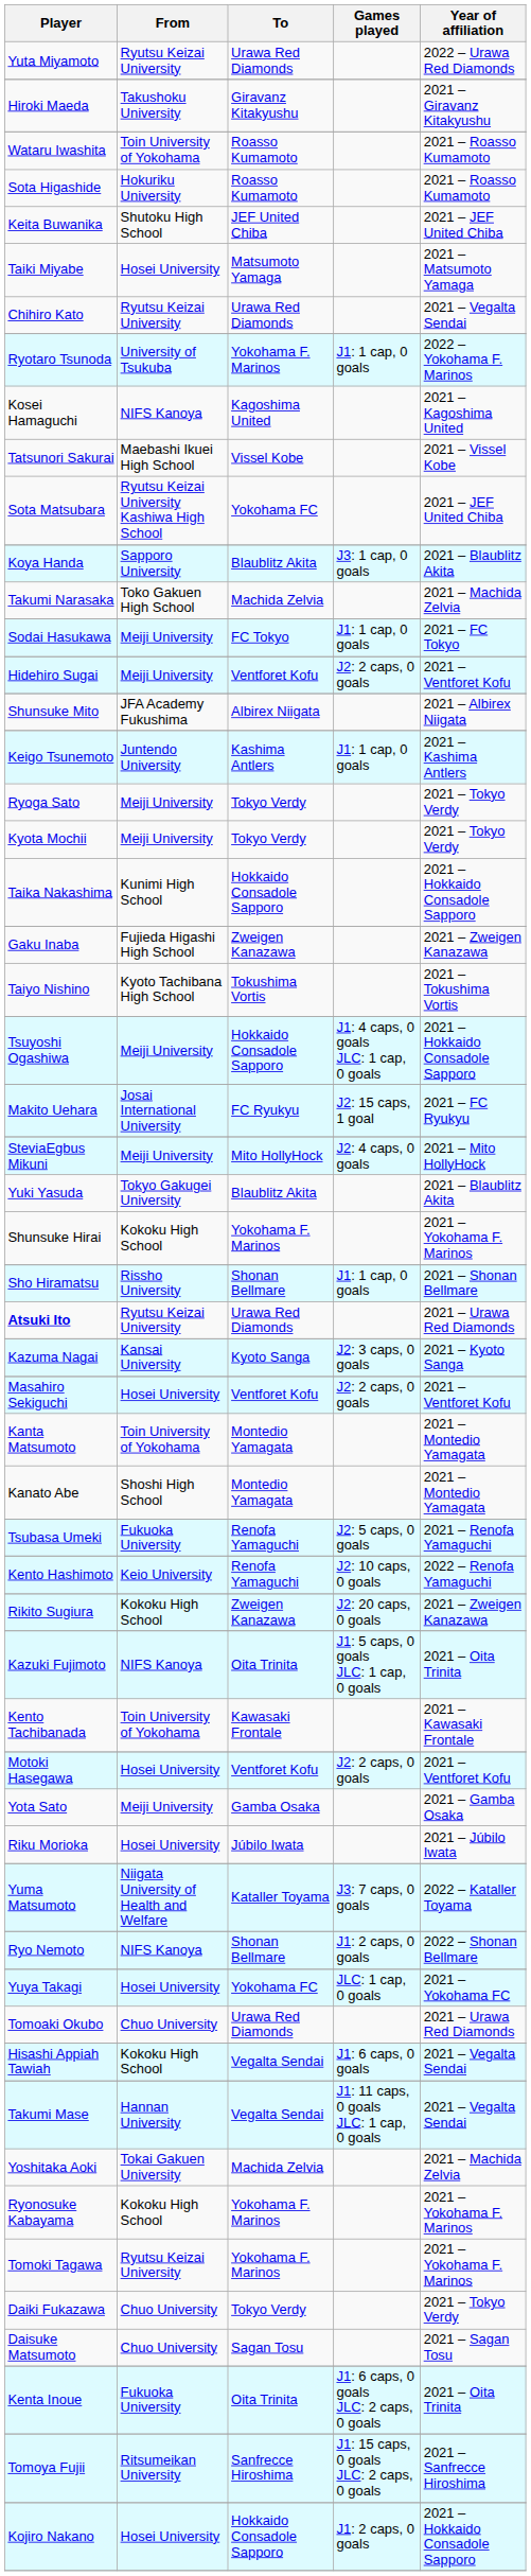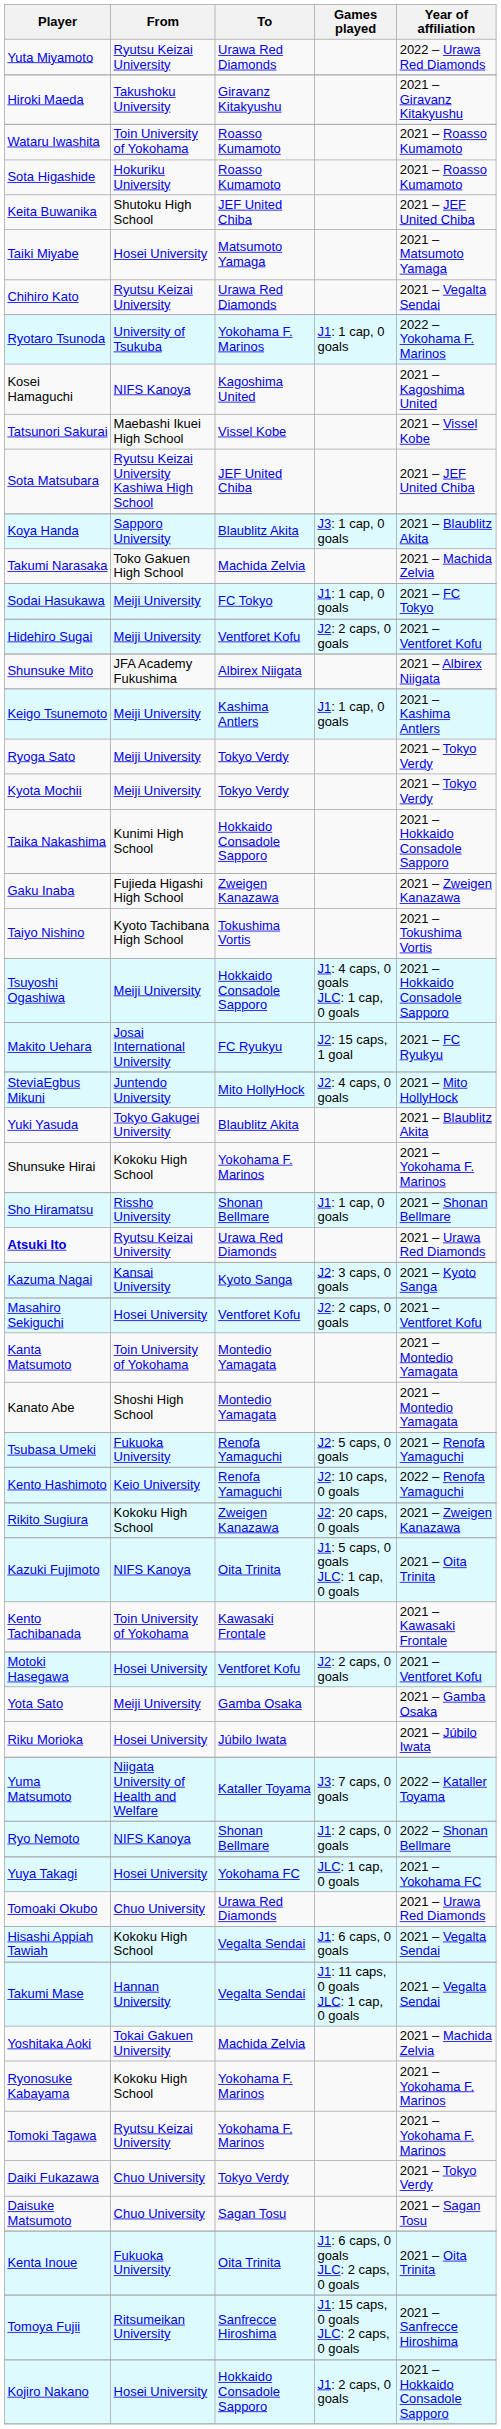 <table class="wikitable sortable mw-collapsible" style="text-align:left;">
 <tr>
 <th width=250px>Player</th>
 <th width=250px>From</th>
 <th width=250px>To</th>
 <th width=250px>Games played</th>
 <th width=250px>Year of affiliation</th>
 </tr>
 <tr>
 <td><a href='#'>Yuta Miyamoto</a></td>
 <td><a href='#'>Ryutsu Keizai University</a></td>
 <td><a href='#'>Urawa Red Diamonds</a></td>
 <td></td>
 <td>2022 – <a href='#'>Urawa Red Diamonds</a></td>
 </tr>
 <tr>
 </tr>
 <tr>
 <td><a href='#'>Hiroki Maeda</a></td>
 <td><a href='#'>Takushoku University</a></td>
 <td><a href='#'>Giravanz Kitakyushu</a></td>
 <td></td>
 <td>2021 – <a href='#'>Giravanz Kitakyushu</a></td>
 </tr>
 <tr>
 </tr>
 <tr>
 <td><a href='#'>Wataru Iwashita</a></td>
 <td><a href='#'>Toin University of Yokohama</a></td>
 <td><a href='#'>Roasso Kumamoto</a></td>
 <td></td>
 <td>2021 – <a href='#'>Roasso Kumamoto</a></td>
 </tr>
 <tr>
 <td><a href='#'>Sota Higashide</a></td>
 <td><a href='#'>Hokuriku University</a></td>
 <td><a href='#'>Roasso Kumamoto</a></td>
 <td></td>
 <td>2021 – <a href='#'>Roasso Kumamoto</a></td>
 </tr>
 <tr>
 <td><a href='#'>Keita Buwanika</a></td>
 <td>Shutoku High School</td>
 <td><a href='#'>JEF United Chiba</a></td>
 <td></td>
 <td>2021 – <a href='#'>JEF United Chiba</a></td>
 </tr>
 <tr>
 <td><a href='#'>Taiki Miyabe</a></td>
 <td><a href='#'>Hosei University</a></td>
 <td><a href='#'>Matsumoto Yamaga</a></td>
 <td></td>
 <td>2021 – <a href='#'>Matsumoto Yamaga</a></td>
 </tr>
 <tr>
 <td><a href='#'>Chihiro Kato</a></td>
 <td><a href='#'>Ryutsu Keizai University</a></td>
 <td><a href='#'>Urawa Red Diamonds</a></td>
 <td></td>
 <td>2021 – <a href='#'>Vegalta Sendai</a></td>
 </tr>
 <tr>
 </tr>
 <tr style="background:#DDFBFF;">
 <td><a href='#'>Ryotaro Tsunoda</a></td>
 <td><a href='#'>University of Tsukuba</a></td>
 <td><a href='#'>Yokohama F. Marinos</a></td>
 <td><a href='#'>J1</a>: 1 cap, 0 goals</td>
 <td>2022 – <a href='#'>Yokohama F. Marinos</a></td>
 </tr>
 <tr>
 <td>Kosei Hamaguchi</td>
 <td><a href='#'>NIFS Kanoya</a></td>
 <td><a href='#'>Kagoshima United</a></td>
 <td></td>
 <td>2021 – <a href='#'>Kagoshima United</a></td>
 </tr>
 <tr>
 <td><a href='#'>Tatsunori Sakurai</a></td>
 <td>Maebashi Ikuei High School</td>
 <td><a href='#'>Vissel Kobe</a></td>
 <td></td>
 <td>2021 – <a href='#'>Vissel Kobe</a></td>
 </tr>
 <tr>
 <td><a href='#'>Sota Matsubara</a></td>
 <td><a href='#'>Ryutsu Keizai University Kashiwa High School</a></td>
-<td><a href='#'>Yokohama FC</a></td>
+<td><a href='#'>JEF United Chiba</a></td>
 <td></td>
 <td>2021 – <a href='#'>JEF United Chiba</a></td>
 </tr>
 <tr>
 </tr>
 <tr style="background:#DDFBFF;">
 <td><a href='#'>Koya Handa</a></td>
 <td><a href='#'>Sapporo University</a></td>
 <td><a href='#'>Blaublitz Akita</a></td>
 <td><a href='#'>J3</a>: 1 cap, 0 goals</td>
 <td>2021 – <a href='#'>Blaublitz Akita</a></td>
 </tr>
 <tr>
 <td><a href='#'>Takumi Narasaka</a></td>
 <td>Toko Gakuen High School</td>
 <td><a href='#'>Machida Zelvia</a></td>
 <td></td>
 <td>2021 – <a href='#'>Machida Zelvia</a></td>
 </tr>
 <tr>
 </tr>
 <tr style="background:#DDFBFF;">
 <td><a href='#'>Sodai Hasukawa</a></td>
 <td><a href='#'>Meiji University</a></td>
 <td><a href='#'>FC Tokyo</a></td>
 <td><a href='#'>J1</a>: 1 cap, 0 goals</td>
 <td>2021 – <a href='#'>FC Tokyo</a></td>
 </tr>
 <tr>
 </tr>
 <tr style="background:#DDFBFF;">
 <td><a href='#'>Hidehiro Sugai</a></td>
 <td><a href='#'>Meiji University</a></td>
 <td><a href='#'>Ventforet Kofu</a></td>
 <td><a href='#'>J2</a>: 2 caps, 0 goals</td>
 <td>2021 – <a href='#'>Ventforet Kofu</a></td>
 </tr>
 <tr>
 </tr>
 <tr>
 <td><a href='#'>Shunsuke Mito</a></td>
 <td>JFA Academy Fukushima</td>
 <td><a href='#'>Albirex Niigata</a></td>
 <td></td>
 <td>2021 – <a href='#'>Albirex Niigata</a></td>
 </tr>
 <tr>
 </tr>
 <tr style="background:#DDFBFF;">
 <td><a href='#'>Keigo Tsunemoto</a></td>
-<td><a href='#'>Juntendo University</a></td>
+<td><a href='#'>Meiji University</a></td>
 <td><a href='#'>Kashima Antlers</a></td>
 <td><a href='#'>J1</a>: 1 cap, 0 goals</td>
 <td>2021 – <a href='#'>Kashima Antlers</a></td>
 </tr>
 <tr>
 <td><a href='#'>Ryoga Sato</a></td>
 <td><a href='#'>Meiji University</a></td>
 <td><a href='#'>Tokyo Verdy</a></td>
 <td></td>
 <td>2021 – <a href='#'>Tokyo Verdy</a></td>
 </tr>
 <tr>
 <td><a href='#'>Kyota Mochii</a></td>
 <td><a href='#'>Meiji University</a></td>
 <td><a href='#'>Tokyo Verdy</a></td>
 <td></td>
 <td>2021 – <a href='#'>Tokyo Verdy</a></td>
 </tr>
 <tr>
 <td><a href='#'>Taika Nakashima</a></td>
 <td>Kunimi High School</td>
 <td><a href='#'>Hokkaido Consadole Sapporo</a></td>
 <td></td>
 <td>2021 – <a href='#'>Hokkaido Consadole Sapporo</a></td>
 </tr>
 <tr>
 </tr>
 <tr>
 <td><a href='#'>Gaku Inaba</a></td>
 <td>Fujieda Higashi High School</td>
 <td><a href='#'>Zweigen Kanazawa</a></td>
 <td></td>
 <td>2021 – <a href='#'>Zweigen Kanazawa</a></td>
 </tr>
 <tr>
 <td><a href='#'>Taiyo Nishino</a></td>
 <td>Kyoto Tachibana High School</td>
 <td><a href='#'>Tokushima Vortis</a></td>
 <td></td>
 <td>2021 – <a href='#'>Tokushima Vortis</a></td>
 </tr>
 <tr>
 </tr>
 <tr style="background:#DDFBFF;">
 <td><a href='#'>Tsuyoshi Ogashiwa</a></td>
 <td><a href='#'>Meiji University</a></td>
 <td><a href='#'>Hokkaido Consadole Sapporo</a></td>
 <td><a href='#'>J1</a>: 4 caps, 0 goals<br><a href='#'>JLC</a>: 1 cap, 0 goals</td>
 <td>2021 – <a href='#'>Hokkaido Consadole Sapporo</a></td>
 </tr>
 <tr>
 </tr>
 <tr style="background:#DDFBFF;">
 <td><a href='#'>Makito Uehara</a></td>
 <td><a href='#'>Josai International University</a></td>
 <td><a href='#'>FC Ryukyu</a></td>
 <td><a href='#'>J2</a>: 15 caps, 1 goal</td>
 <td>2021 – <a href='#'>FC Ryukyu</a></td>
 </tr>
 <tr>
 </tr>
 <tr style="background:#DDFBFF;">
 <td><a href='#'>SteviaEgbus Mikuni</a></td>
-<td><a href='#'>Meiji University</a></td>
+<td><a href='#'>Juntendo University</a></td>
 <td><a href='#'>Mito HollyHock</a></td>
 <td><a href='#'>J2</a>: 4 caps, 0 goals</td>
 <td>2021 – <a href='#'>Mito HollyHock</a></td>
 </tr>
 <tr>
 <td><a href='#'>Yuki Yasuda</a></td>
 <td><a href='#'>Tokyo Gakugei University</a></td>
 <td><a href='#'>Blaublitz Akita</a></td>
 <td></td>
 <td>2021 – <a href='#'>Blaublitz Akita</a></td>
 </tr>
 <tr>
 <td>Shunsuke Hirai</td>
 <td>Kokoku High School</td>
 <td><a href='#'>Yokohama F. Marinos</a></td>
 <td></td>
 <td>2021 – <a href='#'>Yokohama F. Marinos</a></td>
 </tr>
 <tr>
 </tr>
 <tr style="background:#DDFBFF;">
 <td><a href='#'>Sho Hiramatsu</a></td>
 <td><a href='#'>Rissho University</a></td>
 <td><a href='#'>Shonan Bellmare</a></td>
 <td><a href='#'>J1</a>: 1 cap, 0 goals</td>
 <td>2021 – <a href='#'>Shonan Bellmare</a></td>
 </tr>
 <tr>
 <td><strong><a href='#'>Atsuki Ito</a></strong></td>
 <td><a href='#'>Ryutsu Keizai University</a></td>
 <td><a href='#'>Urawa Red Diamonds</a></td>
 <td></td>
 <td>2021 – <a href='#'>Urawa Red Diamonds</a></td>
 </tr>
 <tr>
 </tr>
 <tr style="background:#DDFBFF;">
 <td><a href='#'>Kazuma Nagai</a></td>
 <td><a href='#'>Kansai University</a></td>
 <td><a href='#'>Kyoto Sanga</a></td>
 <td><a href='#'>J2</a>: 3 caps, 0 goals</td>
 <td>2021 – <a href='#'>Kyoto Sanga</a></td>
 </tr>
 <tr>
 </tr>
 <tr style="background:#DDFBFF;">
 <td><a href='#'>Masahiro Sekiguchi</a></td>
 <td><a href='#'>Hosei University</a></td>
 <td><a href='#'>Ventforet Kofu</a></td>
 <td><a href='#'>J2</a>: 2 caps, 0 goals</td>
 <td>2021 – <a href='#'>Ventforet Kofu</a></td>
 </tr>
 <tr>
 <td><a href='#'>Kanta Matsumoto</a></td>
 <td><a href='#'>Toin University of Yokohama</a></td>
 <td><a href='#'>Montedio Yamagata</a></td>
 <td></td>
 <td>2021 – <a href='#'>Montedio Yamagata</a></td>
 </tr>
 <tr>
 <td>Kanato Abe</td>
 <td>Shoshi High School</td>
 <td><a href='#'>Montedio Yamagata</a></td>
 <td></td>
 <td>2021 – <a href='#'>Montedio Yamagata</a></td>
 </tr>
 <tr>
 </tr>
 <tr style="background:#DDFBFF;">
 <td><a href='#'>Tsubasa Umeki</a></td>
 <td><a href='#'>Fukuoka University</a></td>
 <td><a href='#'>Renofa Yamaguchi</a></td>
 <td><a href='#'>J2</a>: 5 caps, 0 goals</td>
 <td>2021 – <a href='#'>Renofa Yamaguchi</a></td>
 </tr>
 <tr>
 </tr>
 <tr style="background:#DDFBFF;">
 <td><a href='#'>Kento Hashimoto</a></td>
 <td><a href='#'>Keio University</a></td>
 <td><a href='#'>Renofa Yamaguchi</a></td>
 <td><a href='#'>J2</a>: 10 caps, 0 goals</td>
 <td>2022 – <a href='#'>Renofa Yamaguchi</a></td>
 </tr>
 <tr>
 </tr>
 <tr style="background:#DDFBFF;">
 <td><a href='#'>Rikito Sugiura</a></td>
 <td>Kokoku High School</td>
 <td><a href='#'>Zweigen Kanazawa</a></td>
 <td><a href='#'>J2</a>: 20 caps, 0 goals</td>
 <td>2021 – <a href='#'>Zweigen Kanazawa</a></td>
 </tr>
 <tr>
 </tr>
 <tr style="background:#DDFBFF;">
 <td><a href='#'>Kazuki Fujimoto</a></td>
 <td><a href='#'>NIFS Kanoya</a></td>
 <td><a href='#'>Oita Trinita</a></td>
 <td><a href='#'>J1</a>: 5 caps, 0 goals<br><a href='#'>JLC</a>: 1 cap, 0 goals</td>
 <td>2021 – <a href='#'>Oita Trinita</a></td>
 </tr>
 <tr>
 <td><a href='#'>Kento Tachibanada</a></td>
 <td><a href='#'>Toin University of Yokohama</a></td>
 <td><a href='#'>Kawasaki Frontale</a></td>
 <td></td>
 <td>2021 – <a href='#'>Kawasaki Frontale</a></td>
 </tr>
 <tr>
 </tr>
 <tr style="background:#DDFBFF;">
 <td><a href='#'>Motoki Hasegawa</a></td>
 <td><a href='#'>Hosei University</a></td>
 <td><a href='#'>Ventforet Kofu</a></td>
 <td><a href='#'>J2</a>: 2 caps, 0 goals</td>
 <td>2021 – <a href='#'>Ventforet Kofu</a></td>
 </tr>
 <tr>
 <td><a href='#'>Yota Sato</a></td>
 <td><a href='#'>Meiji University</a></td>
 <td><a href='#'>Gamba Osaka</a></td>
 <td></td>
 <td>2021 – <a href='#'>Gamba Osaka</a></td>
 </tr>
 <tr>
 <td><a href='#'>Riku Morioka</a></td>
 <td><a href='#'>Hosei University</a></td>
 <td><a href='#'>Júbilo Iwata</a></td>
 <td></td>
 <td>2021 – <a href='#'>Júbilo Iwata</a></td>
 </tr>
 <tr>
 </tr>
 <tr style="background:#DDFBFF;">
 <td><a href='#'>Yuma Matsumoto</a></td>
 <td><a href='#'>Niigata University of Health and Welfare</a></td>
 <td><a href='#'>Kataller Toyama</a></td>
 <td><a href='#'>J3</a>: 7 caps, 0 goals</td>
 <td>2022 – <a href='#'>Kataller Toyama</a></td>
 </tr>
 <tr>
 </tr>
 <tr style="background:#DDFBFF;">
 <td><a href='#'>Ryo Nemoto</a></td>
 <td><a href='#'>NIFS Kanoya</a></td>
 <td><a href='#'>Shonan Bellmare</a></td>
 <td><a href='#'>J1</a>: 2 caps, 0 goals</td>
 <td>2022 – <a href='#'>Shonan Bellmare</a></td>
 </tr>
 <tr>
 </tr>
 <tr style="background:#DDFBFF;">
 <td><a href='#'>Yuya Takagi</a></td>
 <td><a href='#'>Hosei University</a></td>
 <td><a href='#'>Yokohama FC</a></td>
 <td><a href='#'>JLC</a>: 1 cap, 0 goals</td>
 <td>2021 – <a href='#'>Yokohama FC</a></td>
 </tr>
 <tr>
 <td><a href='#'>Tomoaki Okubo</a></td>
 <td><a href='#'>Chuo University</a></td>
 <td><a href='#'>Urawa Red Diamonds</a></td>
 <td></td>
 <td>2021 – <a href='#'>Urawa Red Diamonds</a></td>
 </tr>
 <tr>
 </tr>
 <tr style="background:#DDFBFF;">
 <td><a href='#'>Hisashi Appiah Tawiah</a></td>
 <td>Kokoku High School</td>
 <td><a href='#'>Vegalta Sendai</a></td>
 <td><a href='#'>J1</a>: 6 caps, 0 goals</td>
 <td>2021 – <a href='#'>Vegalta Sendai</a></td>
 </tr>
 <tr>
 </tr>
 <tr style="background:#DDFBFF;">
 <td><a href='#'>Takumi Mase</a></td>
 <td><a href='#'>Hannan University</a></td>
 <td><a href='#'>Vegalta Sendai</a></td>
 <td><a href='#'>J1</a>: 11 caps, 0 goals<br><a href='#'>JLC</a>: 1 cap, 0 goals</td>
 <td>2021 – <a href='#'>Vegalta Sendai</a></td>
 </tr>
 <tr>
 <td><a href='#'>Yoshitaka Aoki</a></td>
 <td><a href='#'>Tokai Gakuen University</a></td>
 <td><a href='#'>Machida Zelvia</a></td>
 <td></td>
 <td>2021 – <a href='#'>Machida Zelvia</a></td>
 </tr>
 <tr>
 <td><a href='#'>Ryonosuke Kabayama</a></td>
 <td>Kokoku High School</td>
 <td><a href='#'>Yokohama F. Marinos</a></td>
 <td></td>
 <td>2021 – <a href='#'>Yokohama F. Marinos</a></td>
 </tr>
 <tr>
 <td><a href='#'>Tomoki Tagawa</a></td>
 <td><a href='#'>Ryutsu Keizai University</a></td>
 <td><a href='#'>Yokohama F. Marinos</a></td>
 <td></td>
 <td>2021 – <a href='#'>Yokohama F. Marinos</a></td>
 </tr>
 <tr>
 <td><a href='#'>Daiki Fukazawa</a></td>
 <td><a href='#'>Chuo University</a></td>
 <td><a href='#'>Tokyo Verdy</a></td>
 <td></td>
 <td>2021 – <a href='#'>Tokyo Verdy</a></td>
 </tr>
 <tr>
 <td><a href='#'>Daisuke Matsumoto</a></td>
 <td><a href='#'>Chuo University</a></td>
 <td><a href='#'>Sagan Tosu</a></td>
 <td></td>
 <td>2021 – <a href='#'>Sagan Tosu</a></td>
 </tr>
 <tr>
 </tr>
 <tr style="background:#DDFBFF;">
 <td><a href='#'>Kenta Inoue</a></td>
 <td><a href='#'>Fukuoka University</a></td>
 <td><a href='#'>Oita Trinita</a></td>
 <td><a href='#'>J1</a>: 6 caps, 0 goals<br><a href='#'>JLC</a>: 2 caps, 0 goals</td>
 <td>2021 – <a href='#'>Oita Trinita</a></td>
 </tr>
 <tr>
 </tr>
 <tr style="background:#DDFBFF;">
 <td><a href='#'>Tomoya Fujii</a></td>
 <td><a href='#'>Ritsumeikan University</a></td>
 <td><a href='#'>Sanfrecce Hiroshima</a></td>
 <td><a href='#'>J1</a>: 15 caps, 0 goals<br><a href='#'>JLC</a>: 2 caps, 0 goals</td>
 <td>2021 – <a href='#'>Sanfrecce Hiroshima</a></td>
 </tr>
 <tr>
 </tr>
 <tr style="background:#DDFBFF;">
 <td><a href='#'>Kojiro Nakano</a></td>
 <td><a href='#'>Hosei University</a></td>
 <td><a href='#'>Hokkaido Consadole Sapporo</a></td>
 <td><a href='#'>J1</a>: 2 caps, 0 goals</td>
 <td>2021 – <a href='#'>Hokkaido Consadole Sapporo</a></td>
 </tr>
 <tr>
 </tr>
 </table>
